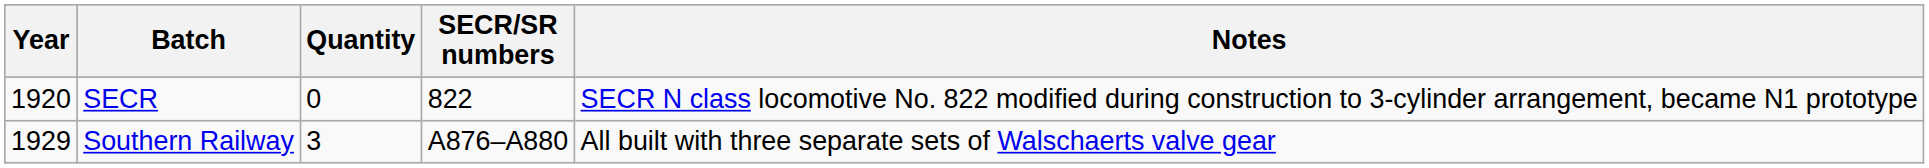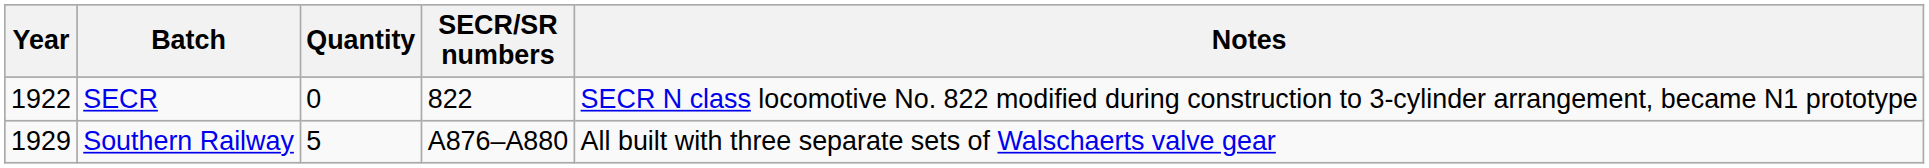 <table class="wikitable">
 <tr>
 <th>Year</th>
 <th>Batch</th>
 <th>Quantity</th>
 <th>SECR/SR<br>numbers</th>
 <th>Notes</th>
 </tr>
 <tr>
-<td>1920</td>
+<td>1922</td>
 <td><a href='#'>SECR</a></td>
 <td>0</td>
 <td>822</td>
 <td><a href='#'>SECR N class</a> locomotive No. 822 modified during construction to 3-cylinder arrangement, became N1 prototype</td>
 </tr>
 <tr>
 <td>1929</td>
 <td><a href='#'>Southern Railway</a></td>
-<td>3</td>
+<td>5</td>
 <td>A876–A880</td>
 <td>All built with three separate sets of <a href='#'>Walschaerts valve gear</a></td>
 </tr>
 </table>
